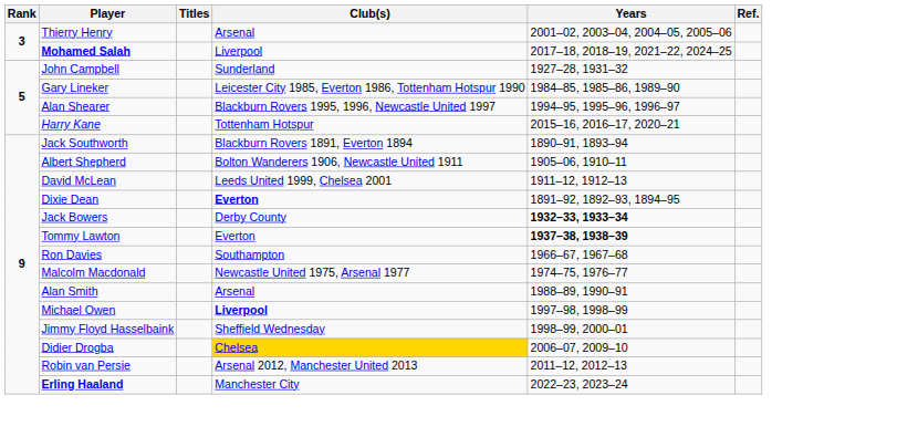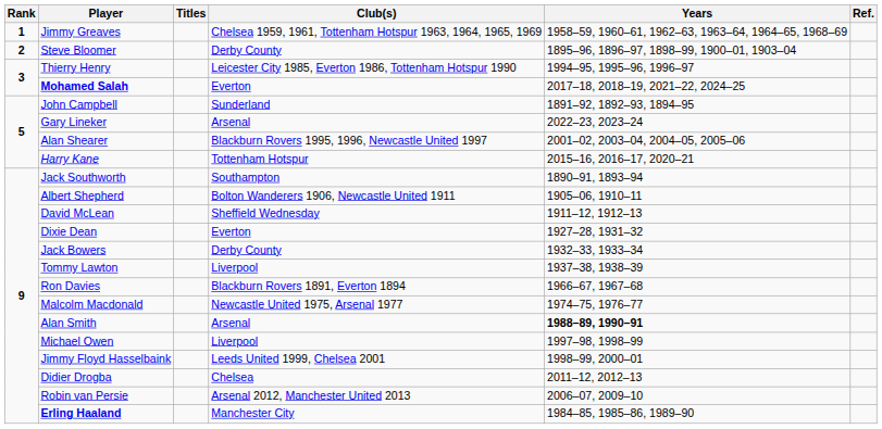 <table class="wikitable sortable">
 <tr>
 <th>Rank</th>
 <th>Player</th>
 <th>Titles</th>
 <th>Club(s)</th>
 <th>Years</th>
 <th>Ref.</th>
 </tr>
 <tr>
+<td style="text-align:center"><strong>1</strong></td>
+<td> <a href='#'>Jimmy Greaves</a></td>
+<td></td>
+<td><a href='#'>Chelsea</a> 1959, 1961, <a href='#'>Tottenham Hotspur</a> 1963, 1964, 1965, 1969</td>
+<td>1958–59, 1960–61, 1962–63, 1963–64, 1964–65, 1968–69</td>
+<td></td>
+</tr>
+<tr>
+<td style="text-align:center"><strong>2</strong></td>
+<td> <a href='#'>Steve Bloomer</a></td>
+<td></td>
+<td><a href='#'>Derby County</a></td>
+<td>1895–96, 1896–97, 1898–99, 1900–01, 1903–04</td>
+<td></td>
+</tr>
+<tr>
 <td rowspan="2"style="text-align:center"><strong>3</strong></td>
 <td> <a href='#'>Thierry Henry</a></td>
 <td></td>
-<td><a href='#'>Arsenal</a></td>
-<td>2001–02, 2003–04, 2004–05, 2005–06</td>
+<td><a href='#'>Leicester City</a> 1985, <a href='#'>Everton</a> 1986, <a href='#'>Tottenham Hotspur</a> 1990</td>
+<td>1994–95, 1995–96, 1996–97</td>
 <td></td>
 </tr>
 <tr>
 <td> <strong><a href='#'>Mohamed Salah</a></strong></td>
 <td></td>
-<td><a href='#'>Liverpool</a></td>
+<td><a href='#'>Everton</a></td>
 <td>2017–18, 2018–19, 2021–22, 2024–25</td>
 <td></td>
 </tr>
 <tr>
 <td rowspan="4"style="text-align:center"><strong>5</strong></td>
 <td> <a href='#'>John Campbell</a></td>
 <td></td>
 <td><a href='#'>Sunderland</a></td>
-<td>1927–28, 1931–32</td>
+<td>1891–92, 1892–93, 1894–95</td>
 <td></td>
 </tr>
 <tr>
 <td> <a href='#'>Gary Lineker</a></td>
 <td></td>
-<td><a href='#'>Leicester City</a> 1985, <a href='#'>Everton</a> 1986, <a href='#'>Tottenham Hotspur</a> 1990</td>
-<td>1984–85, 1985–86, 1989–90</td>
+<td><a href='#'>Arsenal</a></td>
+<td>2022–23, 2023–24</td>
 <td></td>
 </tr>
 <tr>
 <td> <a href='#'>Alan Shearer</a></td>
 <td></td>
 <td><a href='#'>Blackburn Rovers</a> 1995, 1996, <a href='#'>Newcastle United</a> 1997</td>
-<td>1994–95, 1995–96, 1996–97</td>
+<td>2001–02, 2003–04, 2004–05, 2005–06</td>
 <td></td>
 </tr>
 <tr>
 <td> <em><a href='#'>Harry Kane</a></em></td>
 <td></td>
 <td><a href='#'>Tottenham Hotspur</a></td>
 <td>2015–16, 2016–17, 2020–21</td>
 <td></td>
 </tr>
 <tr>
 <td rowspan="14" style="text-align:center"><strong>9</strong></td>
 <td> <a href='#'>Jack Southworth</a></td>
 <td></td>
-<td><a href='#'>Blackburn Rovers</a> 1891, <a href='#'>Everton</a> 1894</td>
+<td><a href='#'>Southampton</a></td>
 <td>1890–91, 1893–94</td>
 <td></td>
 </tr>
 <tr>
 <td> <a href='#'>Albert Shepherd</a></td>
 <td></td>
 <td><a href='#'>Bolton Wanderers</a> 1906, <a href='#'>Newcastle United</a> 1911</td>
 <td>1905–06, 1910–11</td>
 <td></td>
 </tr>
 <tr>
 <td> <a href='#'>David McLean</a></td>
 <td></td>
-<td><a href='#'>Leeds United</a> 1999, <a href='#'>Chelsea</a> 2001</td>
+<td><a href='#'>Sheffield Wednesday</a></td>
 <td>1911–12, 1912–13</td>
 <td></td>
 </tr>
 <tr>
 <td> <a href='#'>Dixie Dean</a></td>
 <td></td>
-<td><strong><a href='#'>Everton</a></strong></td>
-<td>1891–92, 1892–93, 1894–95</td>
+<td><a href='#'>Everton</a></td>
+<td>1927–28, 1931–32</td>
 <td></td>
 </tr>
 <tr>
 <td> <a href='#'>Jack Bowers</a></td>
 <td></td>
 <td><a href='#'>Derby County</a></td>
-<td><strong>1932–33, 1933–34</strong></td>
+<td>1932–33, 1933–34</td>
 <td></td>
 </tr>
 <tr>
 <td> <a href='#'>Tommy Lawton</a></td>
 <td></td>
-<td><a href='#'>Everton</a></td>
-<td><strong>1937–38, 1938–39</strong></td>
+<td><a href='#'>Liverpool</a></td>
+<td>1937–38, 1938–39</td>
 <td></td>
 </tr>
 <tr>
 <td> <a href='#'>Ron Davies</a></td>
 <td></td>
-<td><a href='#'>Southampton</a></td>
+<td><a href='#'>Blackburn Rovers</a> 1891, <a href='#'>Everton</a> 1894</td>
 <td>1966–67, 1967–68</td>
 <td></td>
 </tr>
 <tr>
 <td> <a href='#'>Malcolm Macdonald</a></td>
 <td></td>
 <td><a href='#'>Newcastle United</a> 1975, <a href='#'>Arsenal</a> 1977</td>
 <td>1974–75, 1976–77</td>
 <td></td>
 </tr>
 <tr>
 <td> <a href='#'>Alan Smith</a></td>
 <td></td>
 <td><a href='#'>Arsenal</a></td>
-<td>1988–89, 1990–91</td>
+<td><strong>1988–89, 1990–91</strong></td>
 <td></td>
 </tr>
 <tr>
 <td> <a href='#'>Michael Owen</a></td>
 <td></td>
-<td><strong><a href='#'>Liverpool</a></strong></td>
+<td><a href='#'>Liverpool</a></td>
 <td>1997–98, 1998–99</td>
 <td></td>
 </tr>
 <tr>
 <td> <a href='#'>Jimmy Floyd Hasselbaink</a></td>
 <td></td>
-<td><a href='#'>Sheffield Wednesday</a></td>
+<td><a href='#'>Leeds United</a> 1999, <a href='#'>Chelsea</a> 2001</td>
 <td>1998–99, 2000–01</td>
 <td></td>
 </tr>
 <tr>
 <td> <a href='#'>Didier Drogba</a></td>
 <td></td>
-<td style="background: gold;"><a href='#'>Chelsea</a></td>
-<td>2006–07, 2009–10</td>
+<td><a href='#'>Chelsea</a></td>
+<td>2011–12, 2012–13</td>
 <td></td>
 </tr>
 <tr>
 <td> <a href='#'>Robin van Persie</a></td>
 <td></td>
 <td><a href='#'>Arsenal</a> 2012, <a href='#'>Manchester United</a> 2013</td>
-<td>2011–12, 2012–13</td>
+<td>2006–07, 2009–10</td>
 <td></td>
 </tr>
 <tr>
 <td> <strong><a href='#'>Erling Haaland</a></strong></td>
 <td></td>
 <td><a href='#'>Manchester City</a></td>
-<td>2022–23, 2023–24</td>
+<td>1984–85, 1985–86, 1989–90</td>
 <td></td>
 </tr>
 </table>
